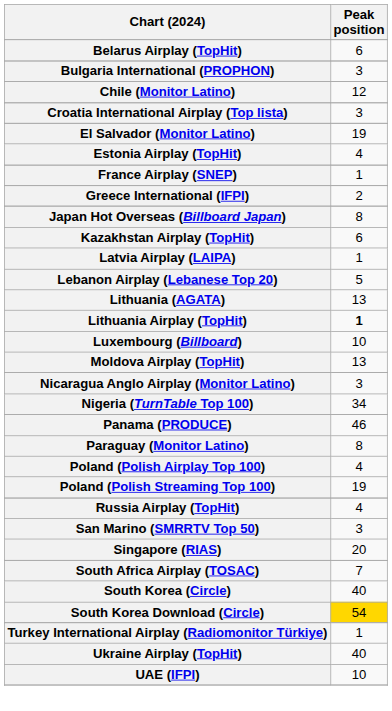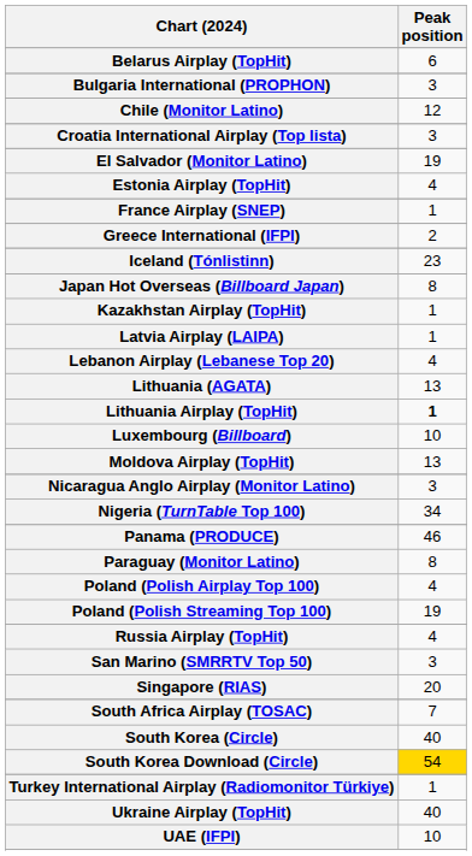 <table class="wikitable sortable plainrowheaders" style="text-align:center">
 <tr>
 <th scope="col">Chart (2024)</th>
 <th scope="col">Peak<br>position</th>
 </tr>
 <tr>
 </tr>
 <tr>
 </tr>
 <tr>
 </tr>
 <tr>
 <th scope="row">Belarus Airplay (<a href='#'>TopHit</a>)</th>
 <td>6</td>
 </tr>
 <tr>
 </tr>
 <tr>
 </tr>
 <tr>
 </tr>
 <tr>
 <th scope="row">Bulgaria International (<a href='#'>PROPHON</a>)</th>
 <td>3</td>
 </tr>
 <tr>
 </tr>
 <tr>
 </tr>
 <tr>
 </tr>
 <tr>
 </tr>
 <tr>
 <th scope="row">Chile (<a href='#'>Monitor Latino</a>)</th>
 <td>12</td>
 </tr>
 <tr>
 </tr>
 <tr>
 <th scope="row">Croatia International Airplay (<a href='#'>Top lista</a>)</th>
 <td>3</td>
 </tr>
 <tr>
 </tr>
 <tr>
 </tr>
 <tr>
 </tr>
 <tr>
 <th scope="row">El Salvador (<a href='#'>Monitor Latino</a>)</th>
 <td>19</td>
 </tr>
 <tr>
 <th scope="row">Estonia Airplay (<a href='#'>TopHit</a>)</th>
 <td>4</td>
 </tr>
 <tr>
 </tr>
 <tr>
 <th scope="row">France Airplay (<a href='#'>SNEP</a>)</th>
 <td>1</td>
 </tr>
 <tr>
 </tr>
 <tr>
 </tr>
 <tr>
 </tr>
 <tr>
 <th scope="row">Greece International (<a href='#'>IFPI</a>)</th>
 <td>2</td>
 </tr>
 <tr>
 </tr>
 <tr>
 </tr>
 <tr>
 </tr>
 <tr>
+<th scope="row">Iceland (<a href='#'>Tónlistinn</a>)</th>
+<td>23</td>
+</tr>
+<tr>
 </tr>
 <tr>
 </tr>
 <tr>
 <th scope="row">Japan Hot Overseas (<em><a href='#'>Billboard Japan</a></em>)</th>
 <td>8</td>
 </tr>
 <tr>
 <th scope="row">Kazakhstan Airplay (<a href='#'>TopHit</a>)</th>
-<td>6</td>
+<td>1</td>
 </tr>
 <tr>
 <th scope="row">Latvia Airplay (<a href='#'>LAIPA</a>)</th>
 <td>1</td>
 </tr>
 <tr>
 <th scope="row">Lebanon Airplay (<a href='#'>Lebanese Top 20</a>)</th>
-<td>5</td>
+<td>4</td>
 </tr>
 <tr>
 <th scope="row">Lithuania (<a href='#'>AGATA</a>)</th>
 <td>13</td>
 </tr>
 <tr>
 <th scope="row">Lithuania Airplay (<a href='#'>TopHit</a>)</th>
 <td><strong>1</strong></td>
 </tr>
 <tr>
 <th scope="row">Luxembourg (<em><a href='#'>Billboard</a></em>)</th>
 <td>10</td>
 </tr>
 <tr>
 <th scope="row">Moldova Airplay (<a href='#'>TopHit</a>)</th>
 <td>13</td>
 </tr>
 <tr>
 </tr>
 <tr>
 </tr>
 <tr>
 </tr>
 <tr>
 <th scope="row">Nicaragua Anglo Airplay (<a href='#'>Monitor Latino</a>)</th>
 <td>3</td>
 </tr>
 <tr>
 <th scope="row">Nigeria (<a href='#'><em>TurnTable</em> Top 100</a>)</th>
 <td>34</td>
 </tr>
 <tr>
 </tr>
 <tr>
 <th scope="row">Panama (<a href='#'>PRODUCE</a>)</th>
 <td>46</td>
 </tr>
 <tr>
 <th scope="row">Paraguay (<a href='#'>Monitor Latino</a>)</th>
 <td>8</td>
 </tr>
 <tr>
 <th scope="row">Poland (<a href='#'>Polish Airplay Top 100</a>)</th>
 <td>4</td>
 </tr>
 <tr>
 <th scope="row">Poland (<a href='#'>Polish Streaming Top 100</a>)</th>
 <td>19</td>
 </tr>
 <tr>
 </tr>
 <tr>
 </tr>
 <tr>
 </tr>
 <tr>
 <th scope="row">Russia Airplay (<a href='#'>TopHit</a>)</th>
 <td>4</td>
 </tr>
 <tr>
 <th scope="row">San Marino (<a href='#'>SMRRTV Top 50</a>)</th>
 <td>3</td>
 </tr>
 <tr>
 <th scope="row">Singapore (<a href='#'>RIAS</a>)</th>
 <td>20</td>
 </tr>
 <tr>
 </tr>
 <tr>
 </tr>
 <tr>
 <th scope="row">South Africa Airplay (<a href='#'>TOSAC</a>)</th>
 <td>7</td>
 </tr>
 <tr>
 <th scope="row">South Korea  (<a href='#'>Circle</a>)</th>
 <td>40</td>
 </tr>
 <tr>
 <th scope="row">South Korea Download (<a href='#'>Circle</a>)</th>
 <td style="background: gold;">54</td>
 </tr>
 <tr>
 </tr>
 <tr>
 </tr>
 <tr>
 </tr>
 <tr>
 <th scope="row">Turkey International Airplay (<a href='#'>Radiomonitor Türkiye</a>)</th>
 <td>1</td>
 </tr>
 <tr>
 <th scope="row">Ukraine Airplay (<a href='#'>TopHit</a>)</th>
 <td>40</td>
 </tr>
 <tr>
 <th scope="row">UAE (<a href='#'>IFPI</a>)</th>
 <td>10</td>
 </tr>
 <tr>
 </tr>
 <tr>
 </tr>
 <tr>
 </tr>
 <tr>
 </tr>
 <tr>
 </tr>
 </table>
